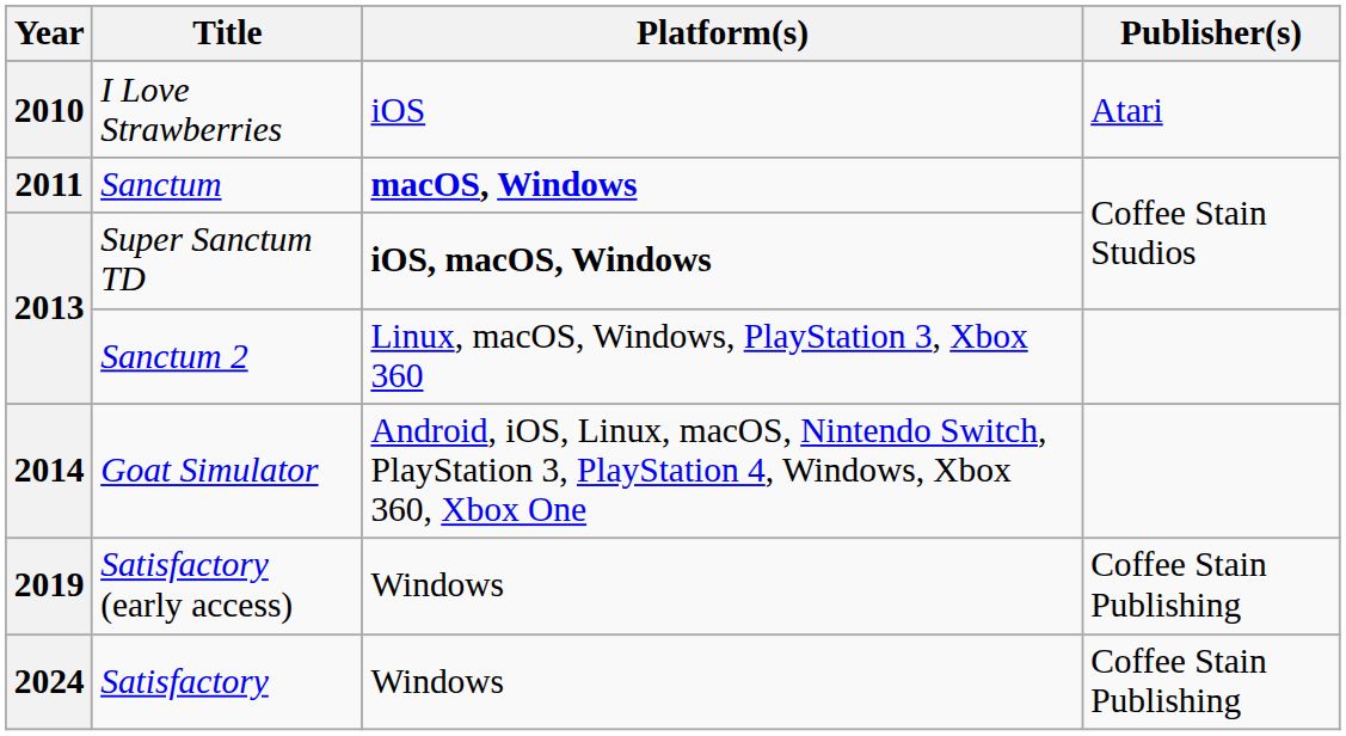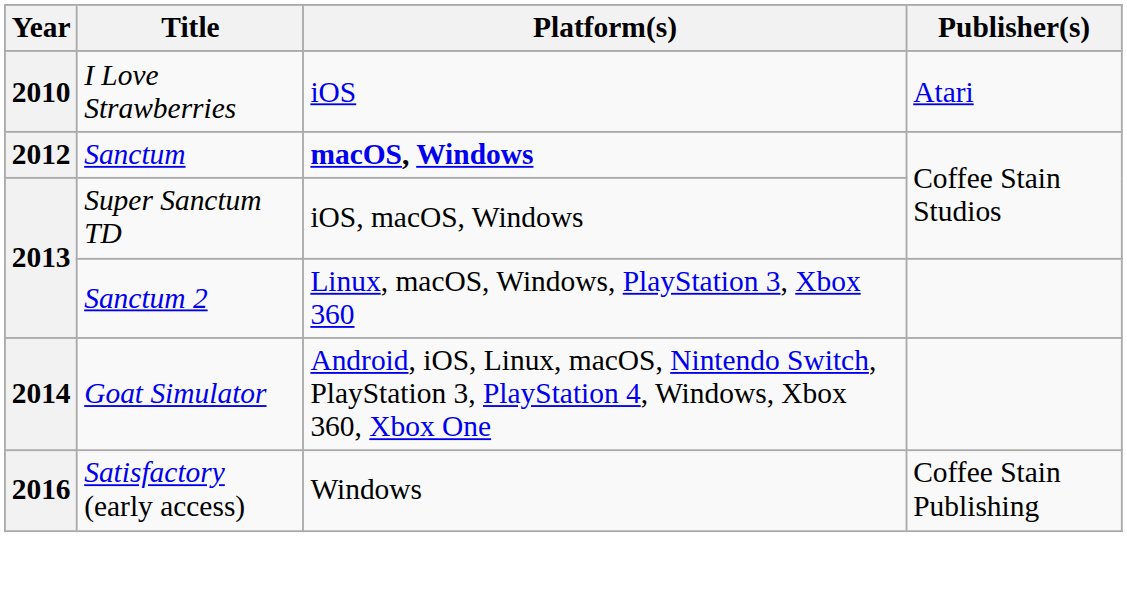 <table class="wikitable sortable plainrowheaders">
 <tr>
 <th scope="col">Year</th>
 <th scope="col">Title</th>
 <th scope="col">Platform(s)</th>
 <th scope="col">Publisher(s)</th>
 </tr>
 <tr>
 <th scope="row">2010</th>
 <td><em>I Love Strawberries</em></td>
 <td><a href='#'>iOS</a></td>
 <td><a href='#'>Atari</a></td>
 </tr>
 <tr>
-<th scope="row">2011</th>
+<th scope="row">2012</th>
 <td><em><a href='#'>Sanctum</a></em></td>
 <td><strong><a href='#'>macOS</a>, <a href='#'>Windows</a></strong></td>
 <td rowspan="2">Coffee Stain Studios</td>
 </tr>
 <tr>
 <th scope="row" rowspan="2">2013</th>
 <td><em>Super Sanctum TD</em></td>
-<td><strong>iOS, macOS, Windows</strong></td>
+<td>iOS, macOS, Windows</td>
 </tr>
 <tr>
 <td><em><a href='#'>Sanctum 2</a></em></td>
 <td><a href='#'>Linux</a>, macOS, Windows, <a href='#'>PlayStation 3</a>, <a href='#'>Xbox 360</a></td>
 <td></td>
 </tr>
 <tr>
 <th scope="row">2014</th>
 <td><em><a href='#'>Goat Simulator</a></em></td>
 <td><a href='#'>Android</a>, iOS, Linux, macOS, <a href='#'>Nintendo Switch</a>, PlayStation 3, <a href='#'>PlayStation 4</a>, Windows, Xbox 360, <a href='#'>Xbox One</a></td>
 <td></td>
 </tr>
 <tr>
-<th scope="row">2019</th>
+<th scope="row">2016</th>
 <td><em><a href='#'>Satisfactory</a></em> (early access)</td>
 <td>Windows</td>
 <td>Coffee Stain Publishing</td>
 </tr>
-<tr>
-<th scope="row">2024</th>
-<td><em><a href='#'>Satisfactory</a></em></td>
-<td>Windows</td>
-<td>Coffee Stain Publishing</td>
-</tr>
 </table>
